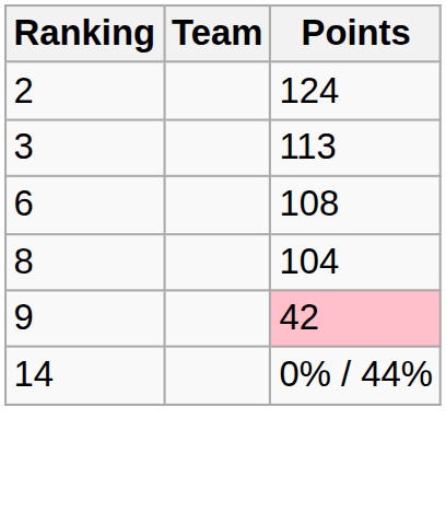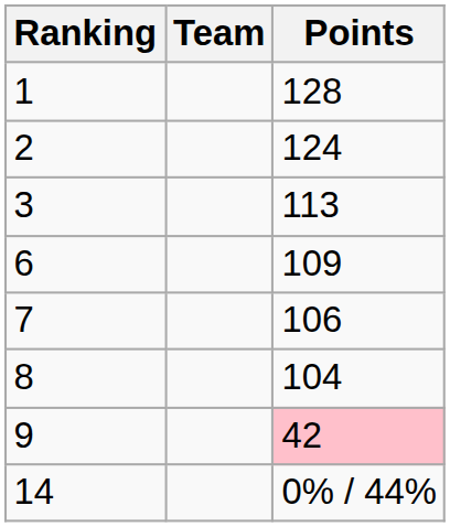 <table class="wikitable">
 <tr>
 <th>Ranking</th>
 <th>Team</th>
 <th>Points</th>
+</tr>
+<tr>
+<td>1</td>
+<td></td>
+<td>128</td>
 </tr>
 <tr>
 <td>2</td>
 <td></td>
 <td>124</td>
 </tr>
 <tr>
 <td>3</td>
 <td></td>
 <td>113</td>
 </tr>
 <tr>
 <td>6</td>
 <td></td>
-<td>108</td>
+<td>109</td>
+</tr>
+<tr>
+<td>7</td>
+<td></td>
+<td>106</td>
 </tr>
 <tr>
 <td>8</td>
 <td></td>
 <td>104</td>
 </tr>
 <tr>
 <td>9</td>
 <td></td>
 <td style="background: pink;">42</td>
 </tr>
 <tr>
 <td>14</td>
 <td></td>
 <td>0% / 44%</td>
 </tr>
 </table>
